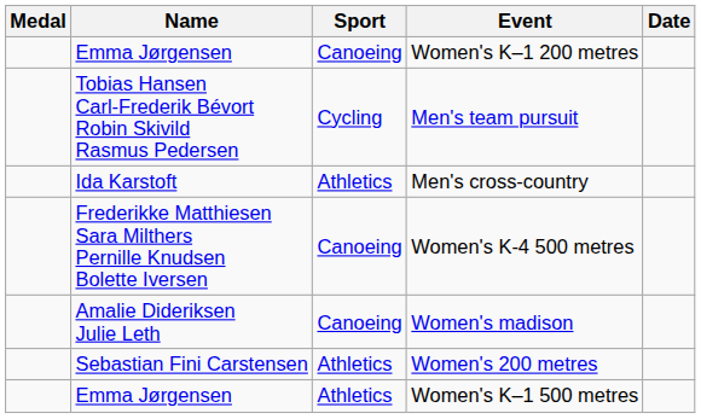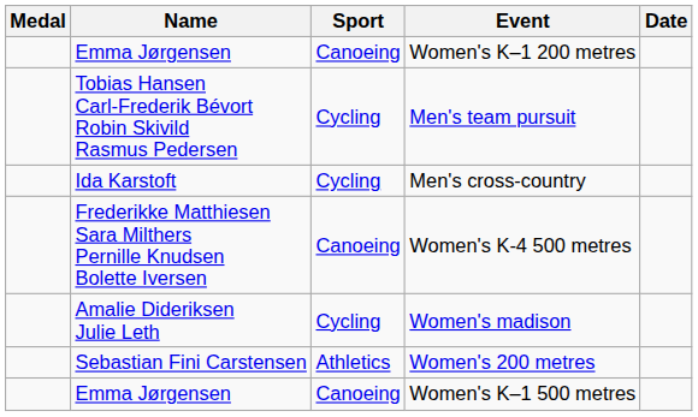 <table class="wikitable sortable" style="font-size: 95%;">
 <tr>
 <th>Medal</th>
 <th>Name</th>
 <th>Sport</th>
 <th>Event</th>
 <th>Date</th>
 </tr>
 <tr>
 <td></td>
 <td><a href='#'>Emma Jørgensen</a></td>
 <td><a href='#'>Canoeing</a></td>
 <td>Women's K–1 200 metres</td>
 <td></td>
 </tr>
 <tr>
 <td></td>
 <td><a href='#'>Tobias Hansen</a><br><a href='#'>Carl-Frederik Bévort</a><br><a href='#'>Robin Skivild</a><br><a href='#'>Rasmus Pedersen</a></td>
 <td><a href='#'>Cycling</a></td>
 <td><a href='#'>Men's team pursuit</a></td>
 <td></td>
 </tr>
 <tr>
 <td></td>
 <td><a href='#'>Ida Karstoft</a></td>
-<td><a href='#'>Athletics</a></td>
+<td><a href='#'>Cycling</a></td>
 <td>Men's cross-country</td>
 <td></td>
 </tr>
 <tr>
 <td></td>
 <td><a href='#'>Frederikke Matthiesen</a><br><a href='#'>Sara Milthers</a><br><a href='#'>Pernille Knudsen</a><br><a href='#'>Bolette Iversen</a></td>
 <td><a href='#'>Canoeing</a></td>
 <td>Women's K-4 500 metres</td>
 <td></td>
 </tr>
 <tr>
 <td></td>
 <td><a href='#'>Amalie Dideriksen</a><br><a href='#'>Julie Leth</a></td>
-<td><a href='#'>Canoeing</a></td>
+<td><a href='#'>Cycling</a></td>
 <td><a href='#'>Women's madison</a></td>
 <td></td>
 </tr>
 <tr>
 <td></td>
 <td><a href='#'>Sebastian Fini Carstensen</a></td>
 <td><a href='#'>Athletics</a></td>
 <td><a href='#'>Women's 200 metres</a></td>
 <td></td>
 </tr>
 <tr>
 <td></td>
 <td><a href='#'>Emma Jørgensen</a></td>
-<td><a href='#'>Athletics</a></td>
+<td><a href='#'>Canoeing</a></td>
 <td>Women's K–1 500 metres</td>
 <td></td>
 </tr>
 </table>
